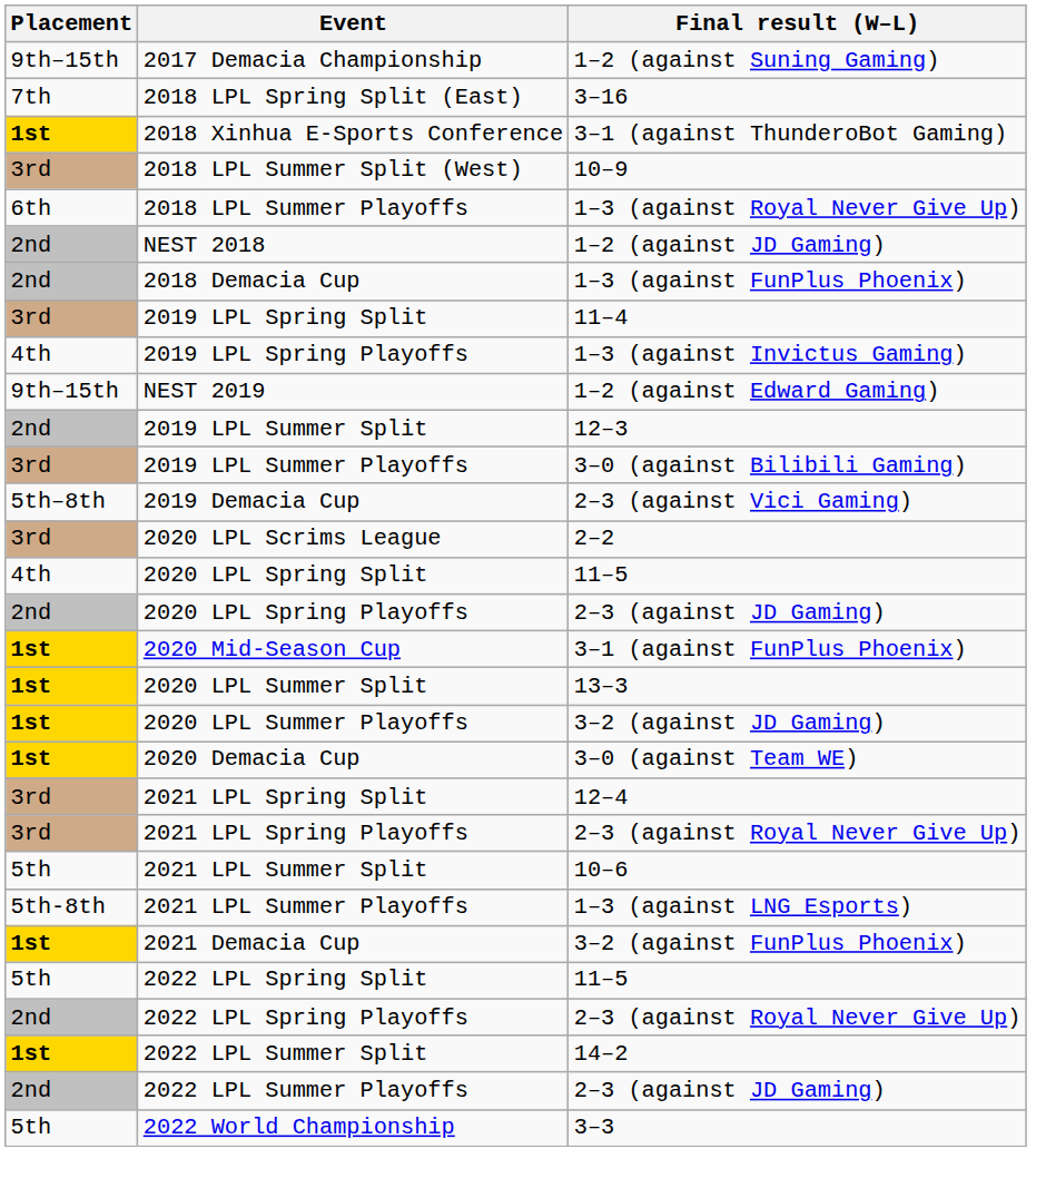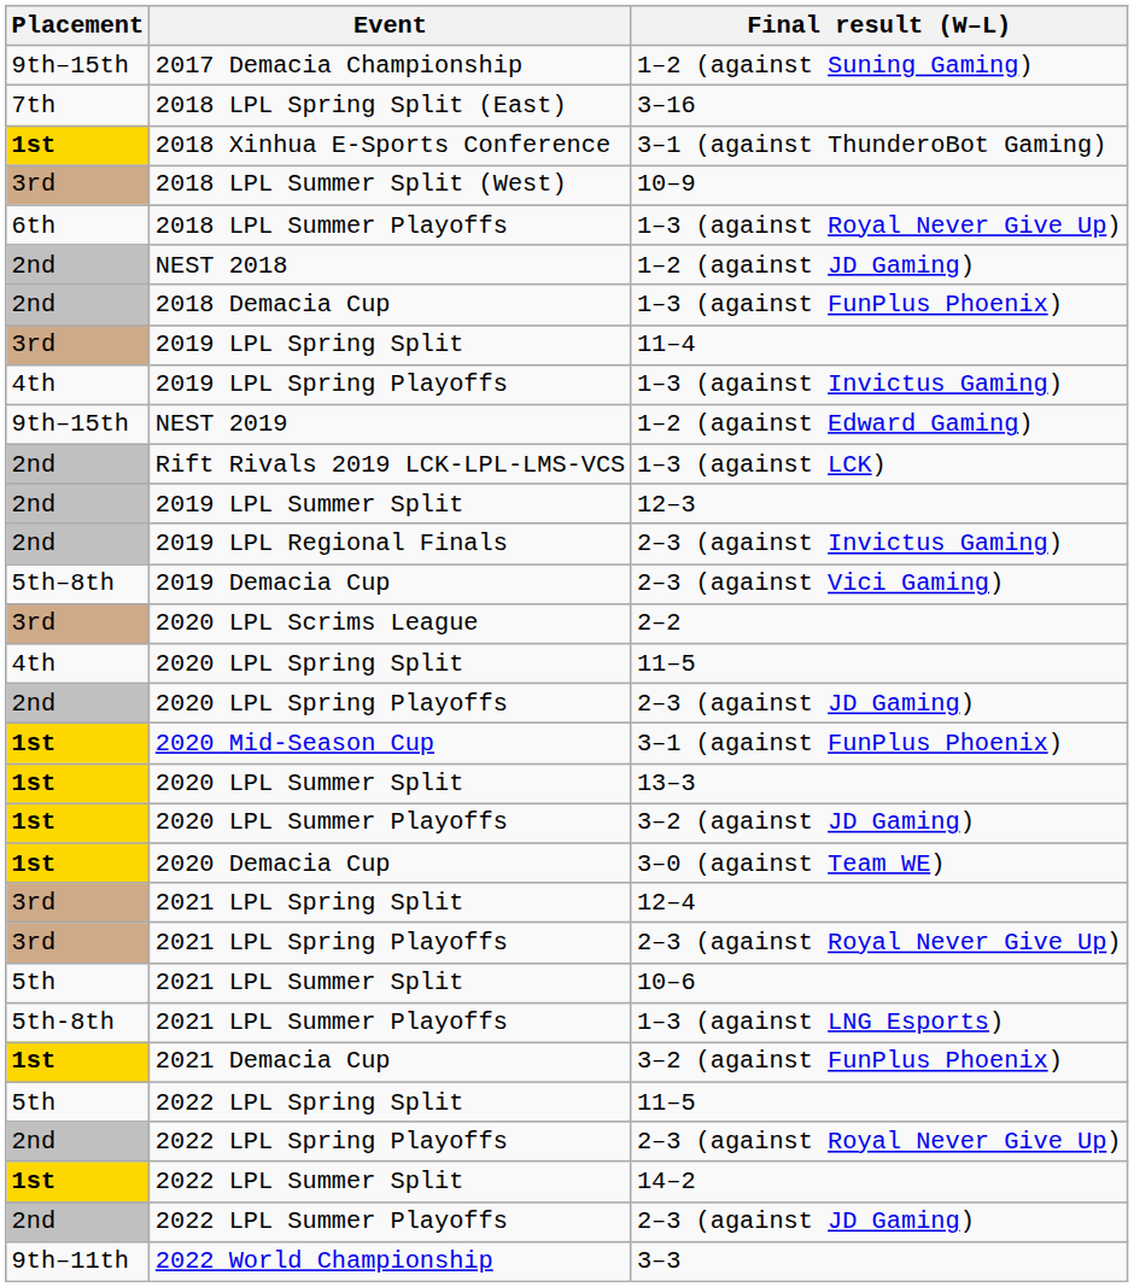 <table class="wikitable sortable mw-collapsible mw-collapsed">
 <tr>
 <th>Placement</th>
 <th>Event</th>
 <th>Final result (W–L)</th>
 </tr>
 <tr>
 <td> 9th–15th</td>
 <td> 2017 Demacia Championship</td>
 <td> 1–2 (against <a href='#'>Suning Gaming</a>)</td>
 </tr>
 <tr>
 <td> 7th</td>
 <td> 2018 LPL Spring Split (East)</td>
 <td> 3–16</td>
 </tr>
 <tr>
 <td style="background-color:Gold;"> <strong>1st</strong></td>
 <td> 2018 Xinhua E-Sports Conference</td>
 <td> 3–1 (against ThunderoBot Gaming)</td>
 </tr>
 <tr>
 <td style="background-color:#CFAA88;"> 3rd</td>
 <td> 2018 LPL Summer Split (West)</td>
 <td> 10–9</td>
 </tr>
 <tr>
 <td> 6th</td>
 <td> 2018 LPL Summer Playoffs</td>
 <td> 1–3 (against <a href='#'>Royal Never Give Up</a>)</td>
 </tr>
 <tr>
 <td style="background-color:Silver;"> 2nd</td>
 <td> NEST 2018</td>
 <td> 1–2 (against <a href='#'>JD Gaming</a>)</td>
 </tr>
 <tr>
 <td style="background-color:Silver;"> 2nd</td>
 <td> 2018 Demacia Cup</td>
 <td> 1–3 (against <a href='#'>FunPlus Phoenix</a>)</td>
 </tr>
 <tr>
 <td style="background-color:#CFAA88;"> 3rd</td>
 <td> 2019 LPL Spring Split</td>
 <td> 11–4</td>
 </tr>
 <tr>
 <td> 4th</td>
 <td> 2019 LPL Spring Playoffs</td>
 <td> 1–3 (against <a href='#'>Invictus Gaming</a>)</td>
 </tr>
 <tr>
 <td> 9th–15th</td>
 <td> NEST 2019</td>
 <td> 1–2 (against <a href='#'>Edward Gaming</a>)</td>
 </tr>
 <tr>
 <td style="background-color:Silver;"> 2nd</td>
+<td> Rift Rivals 2019 LCK-LPL-LMS-VCS</td>
+<td> 1–3 (against <a href='#'>LCK</a>)</td>
+</tr>
+<tr>
+<td style="background-color:Silver;"> 2nd</td>
 <td> 2019 LPL Summer Split</td>
 <td> 12–3</td>
 </tr>
 <tr>
-<td style="background-color:#CFAA88;"> 3rd</td>
-<td> 2019 LPL Summer Playoffs</td>
-<td> 3–0 (against <a href='#'>Bilibili Gaming</a>)</td>
+<td style="background-color:Silver;"> 2nd</td>
+<td> 2019 LPL Regional Finals</td>
+<td> 2–3 (against <a href='#'>Invictus Gaming</a>)</td>
 </tr>
 <tr>
 <td> 5th–8th</td>
 <td> 2019 Demacia Cup</td>
 <td> 2–3 (against <a href='#'>Vici Gaming</a>)</td>
 </tr>
 <tr>
 <td style="background-color:#CFAA88;"> 3rd</td>
 <td> 2020 LPL Scrims League</td>
 <td> 2–2</td>
 </tr>
 <tr>
 <td> 4th</td>
 <td> 2020 LPL Spring Split</td>
 <td> 11–5</td>
 </tr>
 <tr>
 <td style="background-color:Silver;"> 2nd</td>
 <td> 2020 LPL Spring Playoffs</td>
 <td> 2–3 (against <a href='#'>JD Gaming</a>)</td>
 </tr>
 <tr>
 <td style="background-color:Gold;"> <strong>1st</strong></td>
 <td> <a href='#'>2020 Mid-Season Cup</a></td>
 <td> 3–1 (against <a href='#'>FunPlus Phoenix</a>)</td>
 </tr>
 <tr>
 <td style="background-color:Gold;"> <strong>1st</strong></td>
 <td> 2020 LPL Summer Split</td>
 <td> 13–3</td>
 </tr>
 <tr>
 <td style="background-color:Gold;"> <strong>1st</strong></td>
 <td> 2020 LPL Summer Playoffs</td>
 <td> 3–2 (against <a href='#'>JD Gaming</a>)</td>
 </tr>
 <tr>
 <td style="background-color:Gold;"> <strong>1st</strong></td>
 <td> 2020 Demacia Cup</td>
 <td> 3–0 (against <a href='#'>Team WE</a>)</td>
 </tr>
 <tr>
 <td style="background-color:#CFAA88;"> 3rd</td>
 <td> 2021 LPL Spring Split</td>
 <td> 12–4</td>
 </tr>
 <tr>
 <td style="background-color:#CFAA88;"> 3rd</td>
 <td> 2021 LPL Spring Playoffs</td>
 <td> 2–3 (against <a href='#'>Royal Never Give Up</a>)</td>
 </tr>
 <tr>
 <td> 5th</td>
 <td> 2021 LPL Summer Split</td>
 <td> 10–6</td>
 </tr>
 <tr>
 <td> 5th-8th</td>
 <td> 2021 LPL Summer Playoffs</td>
 <td> 1–3 (against <a href='#'>LNG Esports</a>)</td>
 </tr>
 <tr>
 <td style="background-color:Gold;"> <strong>1st</strong></td>
 <td> 2021 Demacia Cup</td>
 <td> 3–2 (against <a href='#'>FunPlus Phoenix</a>)</td>
 </tr>
 <tr>
 <td> 5th</td>
 <td> 2022 LPL Spring Split</td>
 <td> 11–5</td>
 </tr>
 <tr>
 <td style="background-color:Silver;"> 2nd</td>
 <td> 2022 LPL Spring Playoffs</td>
 <td> 2–3 (against <a href='#'>Royal Never Give Up</a>)</td>
 </tr>
 <tr>
 <td style="background-color:Gold;"> <strong>1st</strong></td>
 <td> 2022 LPL Summer Split</td>
 <td> 14–2</td>
 </tr>
 <tr>
 <td style="background-color:Silver;"> 2nd</td>
 <td> 2022 LPL Summer Playoffs</td>
 <td> 2–3 (against <a href='#'>JD Gaming</a>)</td>
 </tr>
 <tr>
-<td> 5th</td>
+<td> 9th–11th</td>
 <td> <a href='#'>2022 World Championship</a></td>
 <td> 3–3</td>
 </tr>
 </table>
